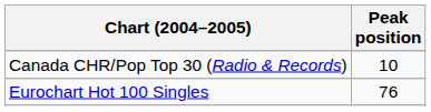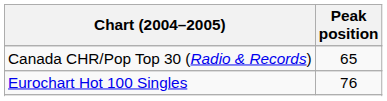 <table class="wikitable sortable">
 <tr>
 <th>Chart (2004–2005)</th>
 <th>Peak<br>position</th>
 </tr>
 <tr>
 </tr>
 <tr>
 <td align="left">Canada CHR/Pop Top 30 (<em><a href='#'>Radio & Records</a></em>)</td>
-<td align="center">10</td>
+<td align="center">65</td>
 </tr>
 <tr>
 </tr>
 <tr>
 <td><a href='#'>Eurochart Hot 100 Singles</a></td>
 <td align="center">76</td>
 </tr>
 <tr>
 </tr>
 <tr>
 </tr>
 <tr>
 </tr>
 <tr>
 </tr>
 <tr>
 </tr>
 <tr>
 </tr>
 <tr>
 </tr>
 <tr>
 </tr>
 </table>
